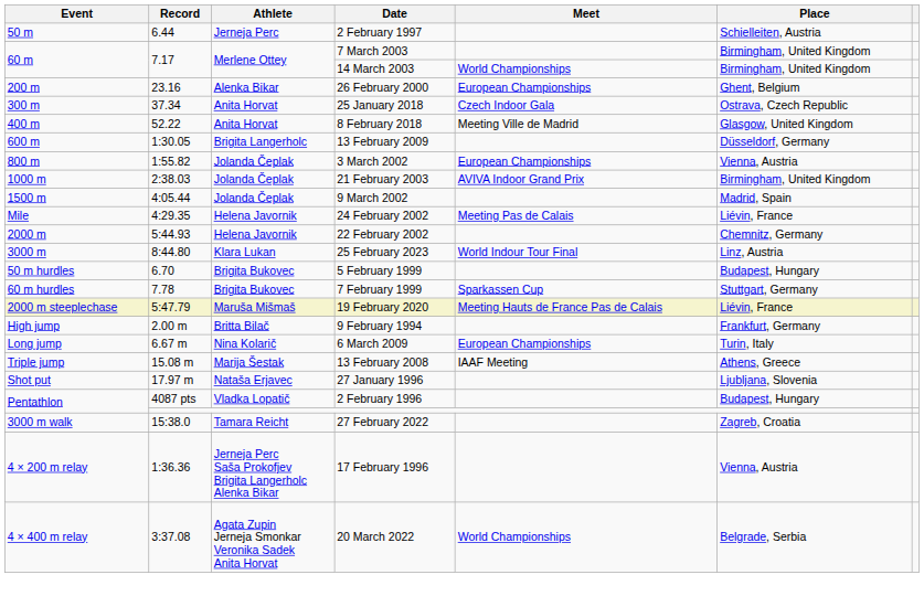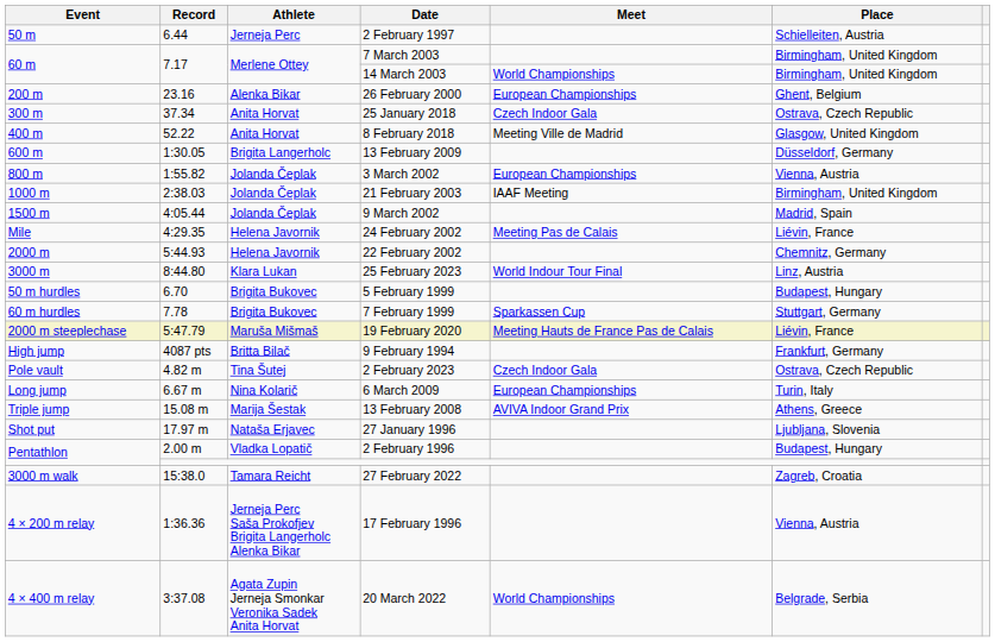 <table class="wikitable" style="font-size:95%; width: 95%;">
 <tr>
 <th>Event</th>
 <th>Record</th>
 <th>Athlete</th>
 <th>Date</th>
 <th>Meet</th>
 <th>Place</th>
 <th></th>
 </tr>
 <tr>
 <td><a href='#'>50 m</a></td>
 <td>6.44</td>
 <td><a href='#'>Jerneja Perc</a></td>
 <td>2 February 1997</td>
 <td></td>
 <td><a href='#'>Schielleiten</a>, Austria</td>
 <td></td>
 </tr>
 <tr>
 <td rowspan=2><a href='#'>60 m</a></td>
 <td rowspan=2>7.17</td>
 <td rowspan=2><a href='#'>Merlene Ottey</a></td>
 <td>7 March 2003</td>
 <td></td>
 <td><a href='#'>Birmingham</a>, United Kingdom</td>
 <td></td>
 </tr>
 <tr>
 <td>14 March 2003</td>
 <td><a href='#'>World Championships</a></td>
 <td><a href='#'>Birmingham</a>, United Kingdom</td>
 <td></td>
 </tr>
 <tr>
 <td><a href='#'>200 m</a></td>
 <td>23.16</td>
 <td><a href='#'>Alenka Bikar</a></td>
 <td>26 February 2000</td>
 <td><a href='#'>European Championships</a></td>
 <td><a href='#'>Ghent</a>, Belgium</td>
 <td></td>
 </tr>
 <tr>
 <td><a href='#'>300 m</a></td>
 <td>37.34</td>
 <td><a href='#'>Anita Horvat</a></td>
 <td>25 January 2018</td>
 <td><a href='#'>Czech Indoor Gala</a></td>
 <td><a href='#'>Ostrava</a>, Czech Republic</td>
 <td></td>
 </tr>
 <tr>
 <td><a href='#'>400 m</a></td>
 <td>52.22</td>
 <td><a href='#'>Anita Horvat</a></td>
 <td>8 February 2018</td>
 <td>Meeting Ville de Madrid</td>
 <td><a href='#'>Glasgow</a>, United Kingdom</td>
 <td></td>
 </tr>
 <tr>
 <td><a href='#'>600 m</a></td>
 <td>1:30.05</td>
 <td><a href='#'>Brigita Langerholc</a></td>
 <td>13 February 2009</td>
 <td></td>
 <td><a href='#'>Düsseldorf</a>, Germany</td>
 <td></td>
 </tr>
 <tr>
 <td><a href='#'>800 m</a></td>
 <td>1:55.82</td>
 <td><a href='#'>Jolanda Čeplak</a></td>
 <td>3 March 2002</td>
 <td><a href='#'>European Championships</a></td>
 <td><a href='#'>Vienna</a>, Austria</td>
 <td></td>
 </tr>
 <tr>
 <td><a href='#'>1000 m</a></td>
 <td>2:38.03</td>
 <td><a href='#'>Jolanda Čeplak</a></td>
 <td>21 February 2003</td>
-<td><a href='#'>AVIVA Indoor Grand Prix</a></td>
+<td>IAAF Meeting</td>
 <td><a href='#'>Birmingham</a>, United Kingdom</td>
 <td></td>
 </tr>
 <tr>
 <td><a href='#'>1500 m</a></td>
 <td>4:05.44</td>
 <td><a href='#'>Jolanda Čeplak</a></td>
 <td>9 March 2002</td>
 <td></td>
 <td><a href='#'>Madrid</a>, Spain</td>
 <td></td>
 </tr>
 <tr>
 <td><a href='#'>Mile</a></td>
 <td>4:29.35</td>
 <td><a href='#'>Helena Javornik</a></td>
 <td>24 February 2002</td>
 <td><a href='#'>Meeting Pas de Calais</a></td>
 <td><a href='#'>Liévin</a>, France</td>
 <td></td>
 </tr>
 <tr>
 <td><a href='#'>2000 m</a></td>
 <td>5:44.93</td>
 <td><a href='#'>Helena Javornik</a></td>
 <td>22 February 2002</td>
 <td></td>
 <td><a href='#'>Chemnitz</a>, Germany</td>
 <td></td>
 </tr>
 <tr>
 <td><a href='#'>3000 m</a></td>
 <td>8:44.80</td>
 <td><a href='#'>Klara Lukan</a></td>
 <td>25 February 2023</td>
 <td><a href='#'>World Indour Tour Final</a></td>
 <td><a href='#'>Linz</a>, Austria</td>
 <td></td>
 </tr>
 <tr>
 <td><a href='#'>50 m hurdles</a></td>
 <td>6.70</td>
 <td><a href='#'>Brigita Bukovec</a></td>
 <td>5 February 1999</td>
 <td></td>
 <td><a href='#'>Budapest</a>, Hungary</td>
 <td></td>
 </tr>
 <tr>
 <td><a href='#'>60 m hurdles</a></td>
 <td>7.78</td>
 <td><a href='#'>Brigita Bukovec</a></td>
 <td>7 February 1999</td>
 <td><a href='#'>Sparkassen Cup</a></td>
 <td><a href='#'>Stuttgart</a>, Germany</td>
 <td></td>
 </tr>
 <tr style="background:#f6F5CE;">
 <td><a href='#'>2000 m steeplechase</a></td>
 <td>5:47.79</td>
 <td><a href='#'>Maruša Mišmaš</a></td>
 <td>19 February 2020</td>
 <td><a href='#'>Meeting Hauts de France Pas de Calais</a></td>
 <td><a href='#'>Liévin</a>, France</td>
 <td></td>
 </tr>
 <tr>
 <td><a href='#'>High jump</a></td>
-<td>2.00 m</td>
+<td>4087 pts</td>
 <td><a href='#'>Britta Bilač</a></td>
 <td>9 February 1994</td>
 <td></td>
 <td><a href='#'>Frankfurt</a>, Germany</td>
+<td></td>
+</tr>
+<tr>
+<td><a href='#'>Pole vault</a></td>
+<td>4.82 m</td>
+<td><a href='#'>Tina Šutej</a></td>
+<td>2 February 2023</td>
+<td><a href='#'>Czech Indoor Gala</a></td>
+<td><a href='#'>Ostrava</a>, Czech Republic</td>
 <td></td>
 </tr>
 <tr>
 <td><a href='#'>Long jump</a></td>
 <td>6.67 m</td>
 <td><a href='#'>Nina Kolarič</a></td>
 <td>6 March 2009</td>
 <td><a href='#'>European Championships</a></td>
 <td><a href='#'>Turin</a>, Italy</td>
 <td></td>
 </tr>
 <tr>
 <td><a href='#'>Triple jump</a></td>
 <td>15.08 m</td>
 <td><a href='#'>Marija Šestak</a></td>
 <td>13 February 2008</td>
-<td>IAAF Meeting</td>
+<td><a href='#'>AVIVA Indoor Grand Prix</a></td>
 <td><a href='#'>Athens</a>, Greece</td>
 <td></td>
 </tr>
 <tr>
 <td><a href='#'>Shot put</a></td>
 <td>17.97 m</td>
 <td><a href='#'>Nataša Erjavec</a></td>
 <td>27 January 1996</td>
 <td></td>
 <td><a href='#'>Ljubljana</a>, Slovenia</td>
 <td></td>
 </tr>
 <tr>
 <td rowspan=2><a href='#'>Pentathlon</a></td>
-<td>4087 pts</td>
+<td>2.00 m</td>
 <td><a href='#'>Vladka Lopatič</a></td>
 <td>2 February 1996</td>
 <td></td>
 <td><a href='#'>Budapest</a>, Hungary</td>
 <td></td>
 </tr>
 <tr>
 <td colspan=5></td>
 <td></td>
 </tr>
 <tr>
 <td><a href='#'>3000 m walk</a></td>
 <td>15:38.0</td>
 <td><a href='#'>Tamara Reicht</a></td>
 <td>27 February 2022</td>
 <td></td>
 <td><a href='#'>Zagreb</a>, Croatia</td>
 <td></td>
 </tr>
 <tr>
 <td><a href='#'>4 × 200 m relay</a></td>
 <td>1:36.36</td>
 <td><br><a href='#'>Jerneja Perc</a><br><a href='#'>Saša Prokofjev</a><br><a href='#'>Brigita Langerholc</a><br><a href='#'>Alenka Bikar</a></td>
 <td>17 February 1996</td>
 <td></td>
 <td><a href='#'>Vienna</a>, Austria</td>
 <td></td>
 </tr>
 <tr>
 <td><a href='#'>4 × 400 m relay</a></td>
 <td>3:37.08</td>
 <td><br><a href='#'>Agata Zupin</a><br>Jerneja Smonkar<br><a href='#'>Veronika Sadek</a><br><a href='#'>Anita Horvat</a></td>
 <td>20 March 2022</td>
 <td><a href='#'>World Championships</a></td>
 <td><a href='#'>Belgrade</a>, Serbia</td>
 <td></td>
 </tr>
 </table>
